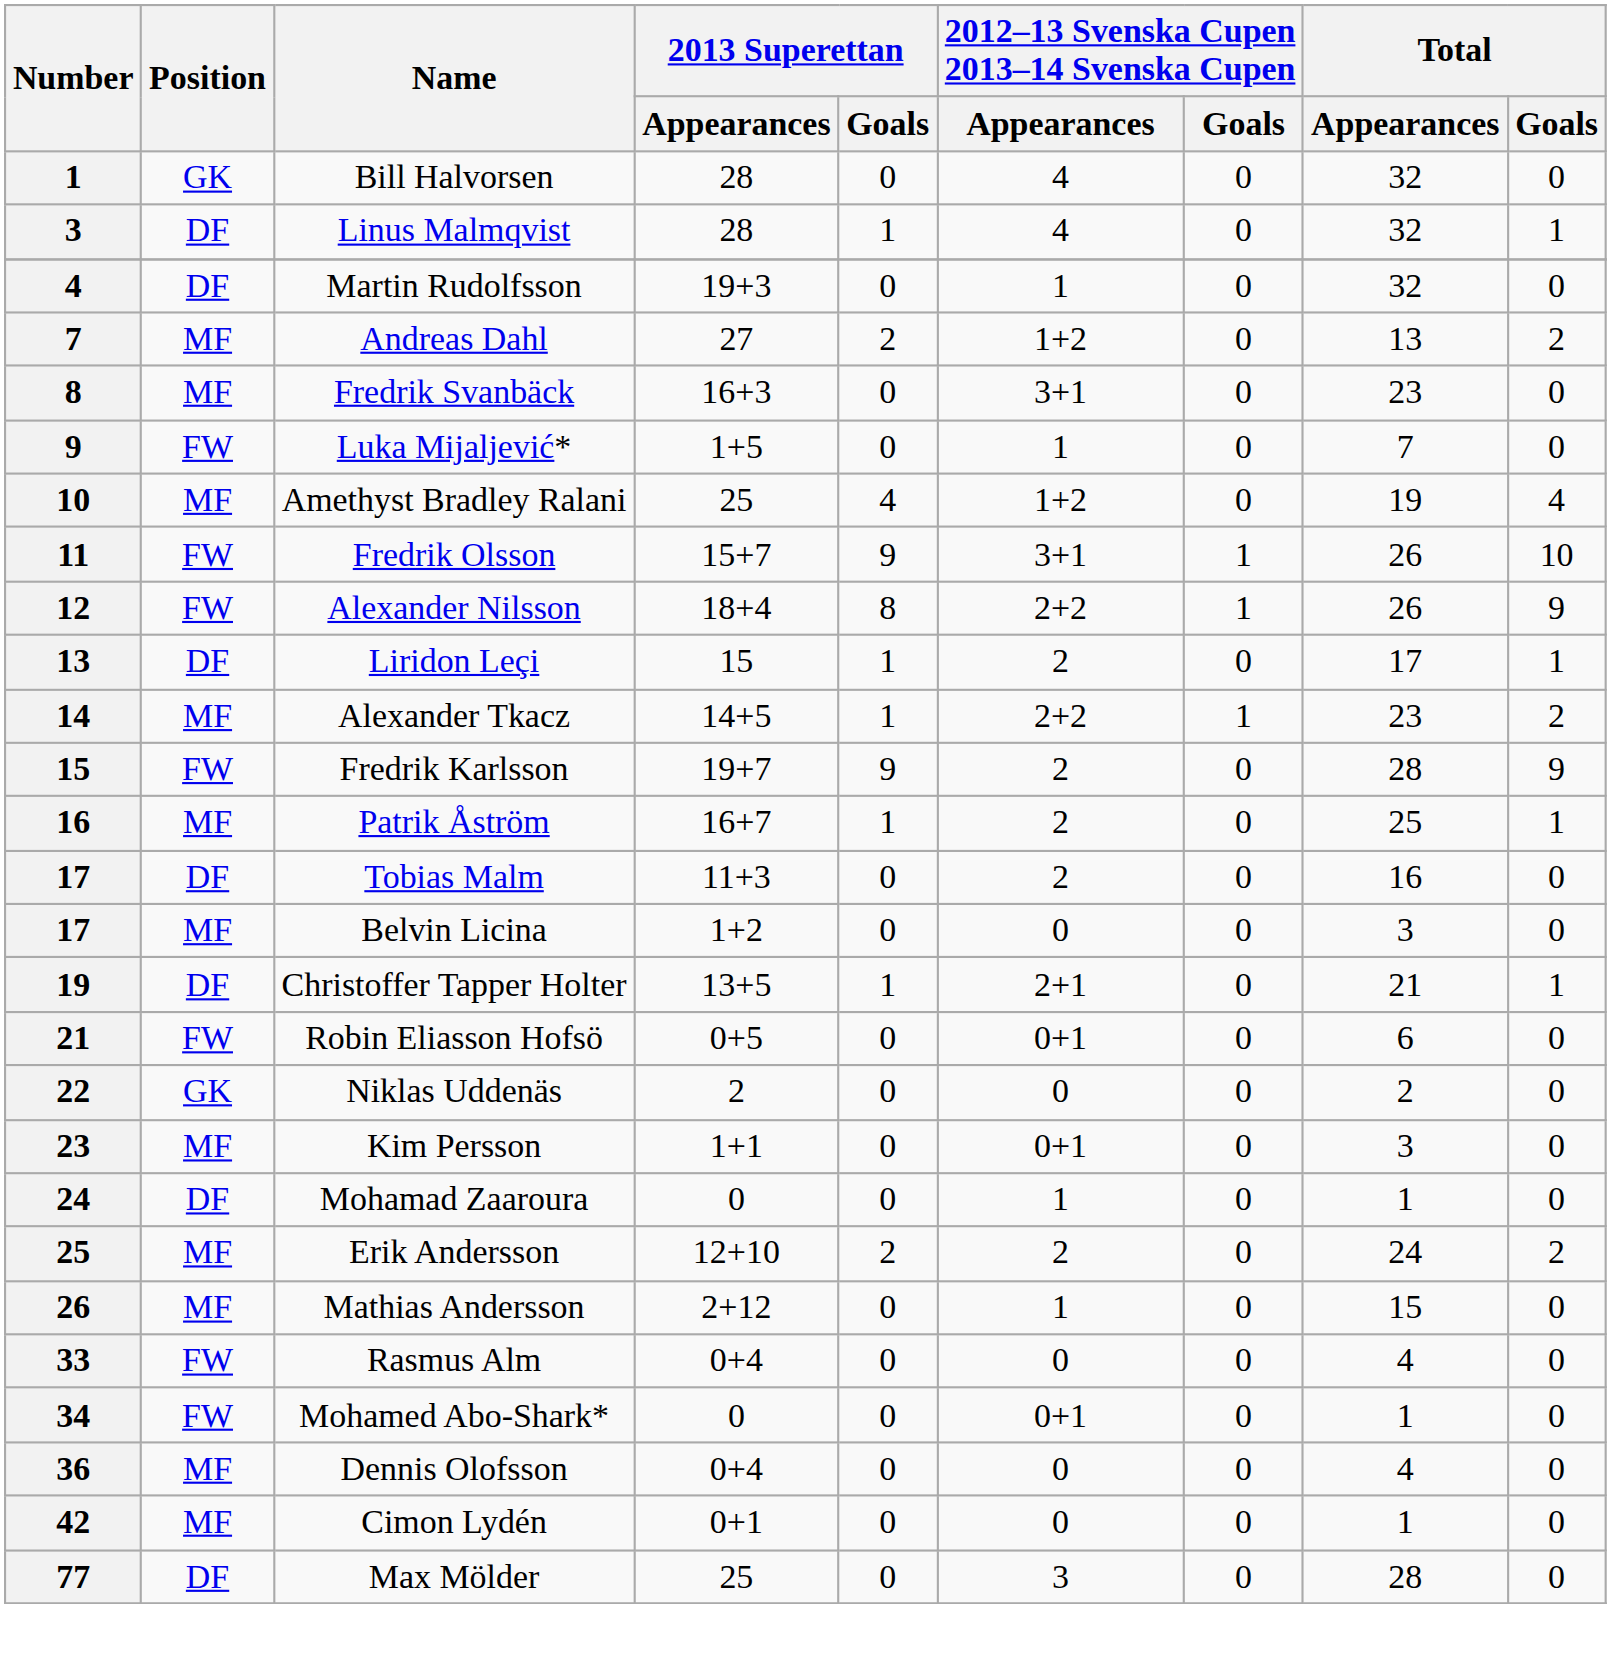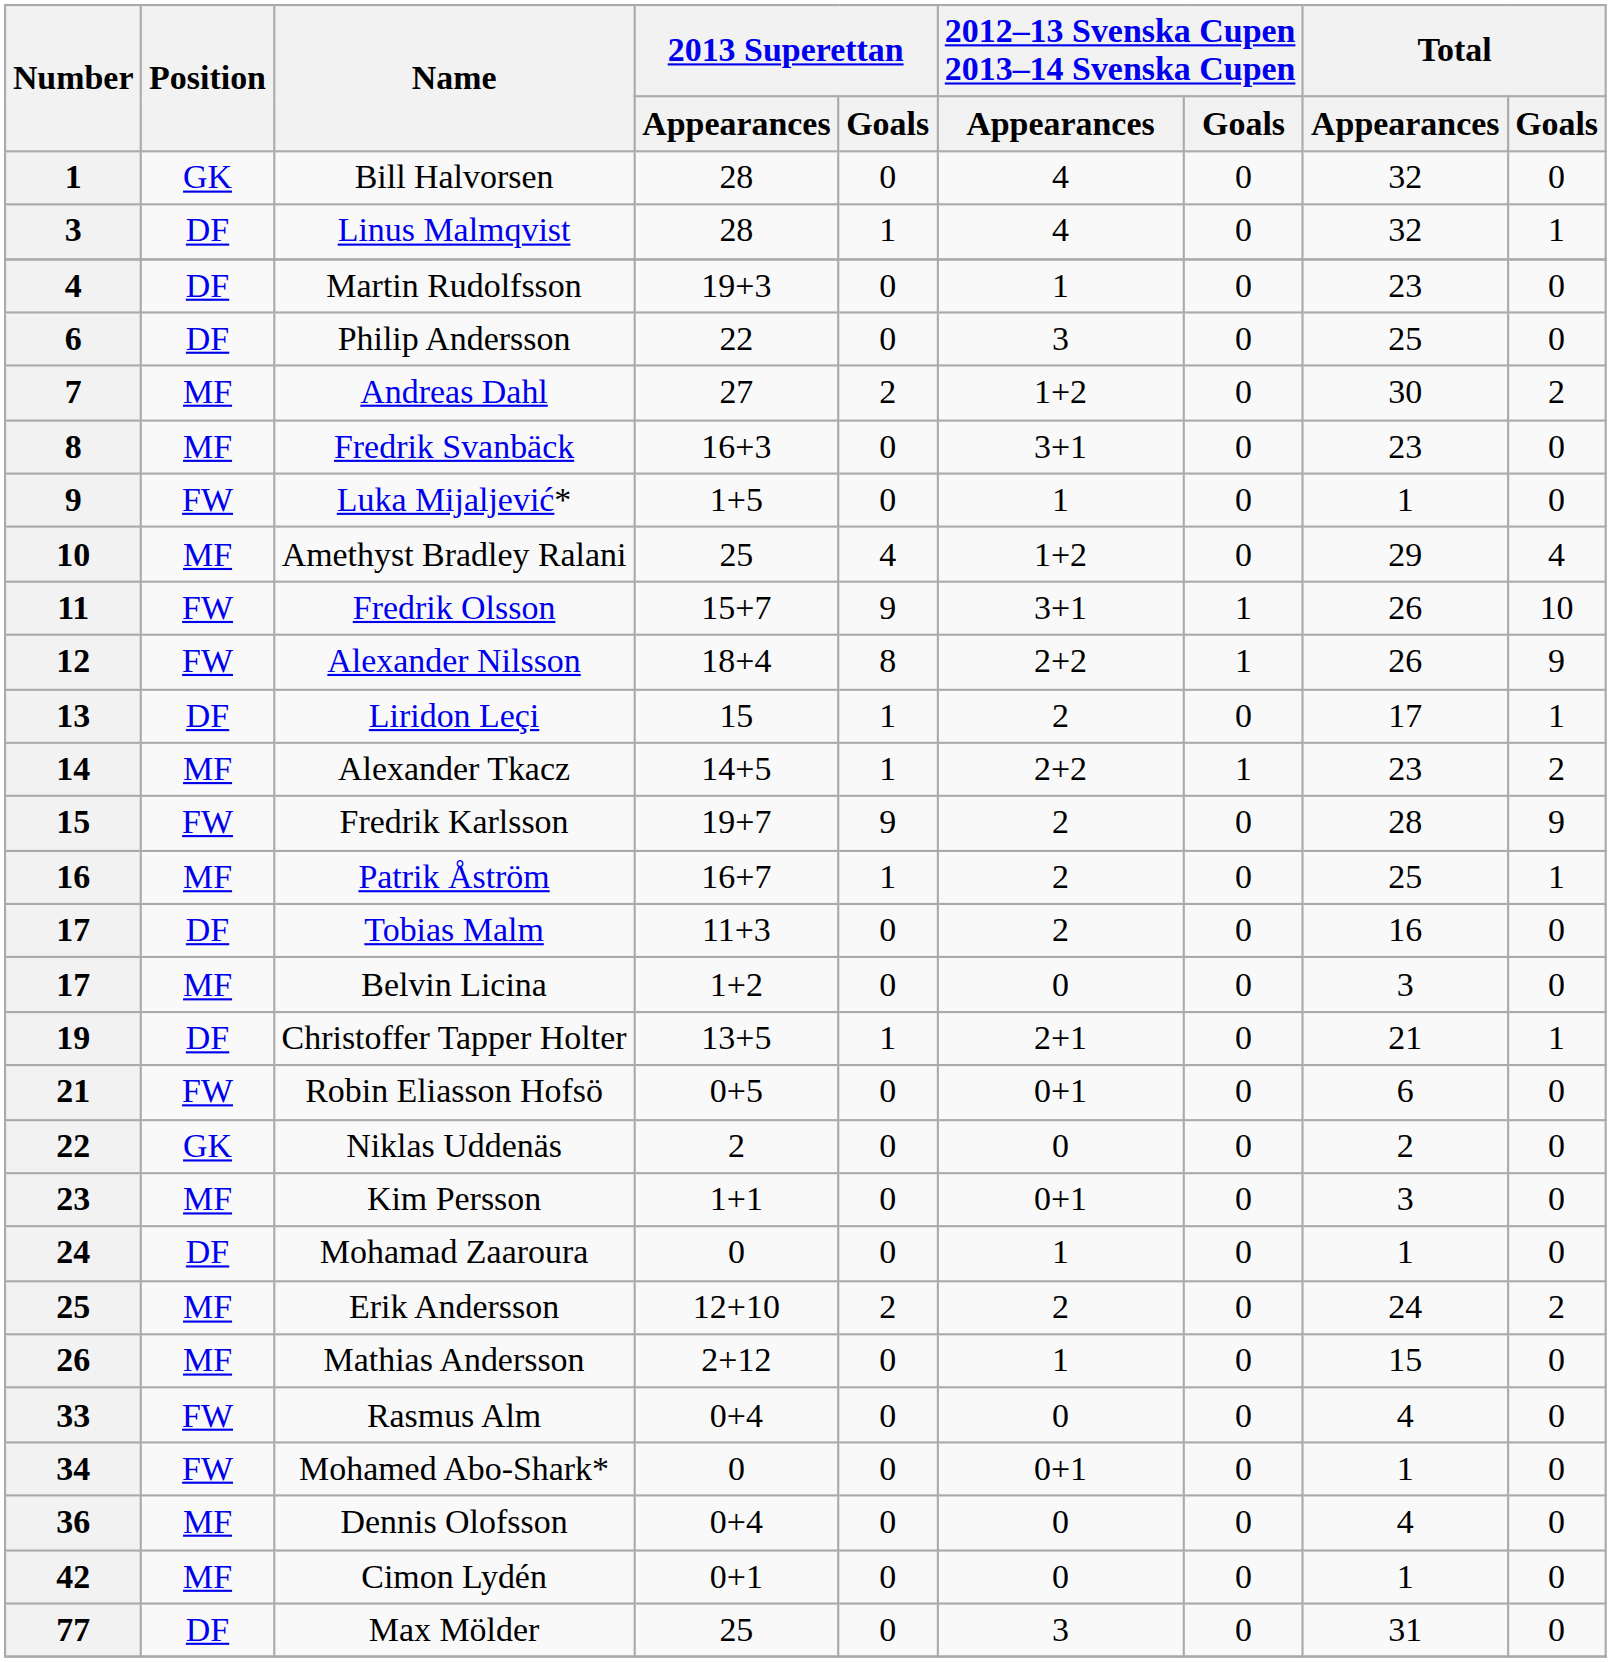 <table class="wikitable sortable plainrowheaders" style="text-align:center">
 <tr>
 <th rowspan=2 scope=col>Number</th>
 <th rowspan=2 scope=col>Position</th>
 <th rowspan=2 scope=col>Name</th>
 <th colspan=2><a href='#'>2013 Superettan</a></th>
 <th colspan=2><a href='#'>2012–13 Svenska Cupen</a><br><a href='#'>2013–14 Svenska Cupen</a></th>
 <th colspan=2>Total</th>
 </tr>
 <tr>
 <th>Appearances</th>
 <th>Goals</th>
 <th>Appearances</th>
 <th>Goals</th>
 <th>Appearances</th>
 <th>Goals</th>
 </tr>
 <tr>
 <th style="text-align:center" scope=row>1</th>
 <td><a href='#'>GK</a></td>
 <td>Bill Halvorsen<br></td>
 <td>28</td>
 <td>0<br></td>
 <td>4</td>
 <td>0<br></td>
 <td>32</td>
 <td>0</td>
 </tr>
 <tr>
 <th style="text-align:center" scope=row>3</th>
 <td><a href='#'>DF</a></td>
 <td><a href='#'>Linus Malmqvist</a><br></td>
 <td>28</td>
 <td>1<br></td>
 <td>4</td>
 <td>0<br></td>
 <td>32</td>
 <td>1</td>
 </tr>
 <tr>
 </tr>
 <tr>
 <th style="text-align:center" scope=row>4</th>
 <td><a href='#'>DF</a></td>
 <td>Martin Rudolfsson<br></td>
 <td>19+3</td>
 <td>0<br></td>
 <td>1</td>
 <td>0<br></td>
-<td>32</td>
+<td>23</td>
+<td>0</td>
+</tr>
+<tr>
+<th style="text-align:center" scope=row>6</th>
+<td><a href='#'>DF</a></td>
+<td>Philip Andersson<br></td>
+<td>22</td>
+<td>0<br></td>
+<td>3</td>
+<td>0<br></td>
+<td>25</td>
 <td>0</td>
 </tr>
 <tr>
 <th style="text-align:center" scope=row>7</th>
 <td><a href='#'>MF</a></td>
 <td><a href='#'>Andreas Dahl</a><br></td>
 <td>27</td>
 <td>2<br></td>
 <td>1+2</td>
 <td>0<br></td>
-<td>13</td>
+<td>30</td>
 <td>2</td>
 </tr>
 <tr>
 <th style="text-align:center" scope=row>8</th>
 <td><a href='#'>MF</a></td>
 <td><a href='#'>Fredrik Svanbäck</a><br></td>
 <td>16+3</td>
 <td>0<br></td>
 <td>3+1</td>
 <td>0<br></td>
 <td>23</td>
 <td>0</td>
 </tr>
 <tr>
 <th style="text-align:center" scope=row>9</th>
 <td><a href='#'>FW</a></td>
 <td><a href='#'>Luka Mijaljević</a>*<br></td>
 <td>1+5</td>
 <td>0<br></td>
 <td>1</td>
 <td>0<br></td>
-<td>7</td>
+<td>1</td>
 <td>0</td>
 </tr>
 <tr>
 <th style="text-align:center" scope=row>10</th>
 <td><a href='#'>MF</a></td>
 <td>Amethyst Bradley Ralani<br></td>
 <td>25</td>
 <td>4<br></td>
 <td>1+2</td>
 <td>0<br></td>
-<td>19</td>
+<td>29</td>
 <td>4</td>
 </tr>
 <tr>
 <th style="text-align:center" scope=row>11</th>
 <td><a href='#'>FW</a></td>
 <td><a href='#'>Fredrik Olsson</a><br></td>
 <td>15+7</td>
 <td>9<br></td>
 <td>3+1</td>
 <td>1<br></td>
 <td>26</td>
 <td>10</td>
 </tr>
 <tr>
 <th style="text-align:center" scope=row>12</th>
 <td><a href='#'>FW</a></td>
 <td><a href='#'>Alexander Nilsson</a><br></td>
 <td>18+4</td>
 <td>8<br></td>
 <td>2+2</td>
 <td>1<br></td>
 <td>26</td>
 <td>9</td>
 </tr>
 <tr>
 <th style="text-align:center" scope=row>13</th>
 <td><a href='#'>DF</a></td>
 <td><a href='#'>Liridon Leçi</a><br></td>
 <td>15</td>
 <td>1<br></td>
 <td>2</td>
 <td>0<br></td>
 <td>17</td>
 <td>1</td>
 </tr>
 <tr>
 <th style="text-align:center" scope=row>14</th>
 <td><a href='#'>MF</a></td>
 <td>Alexander Tkacz<br></td>
 <td>14+5</td>
 <td>1<br></td>
 <td>2+2</td>
 <td>1<br></td>
 <td>23</td>
 <td>2</td>
 </tr>
 <tr>
 <th style="text-align:center" scope=row>15</th>
 <td><a href='#'>FW</a></td>
 <td>Fredrik Karlsson<br></td>
 <td>19+7</td>
 <td>9<br></td>
 <td>2</td>
 <td>0<br></td>
 <td>28</td>
 <td>9</td>
 </tr>
 <tr>
 <th style="text-align:center" scope=row>16</th>
 <td><a href='#'>MF</a></td>
 <td><a href='#'>Patrik Åström</a><br></td>
 <td>16+7</td>
 <td>1<br></td>
 <td>2</td>
 <td>0<br></td>
 <td>25</td>
 <td>1</td>
 </tr>
 <tr>
 <th style="text-align:center" scope=row>17</th>
 <td><a href='#'>DF</a></td>
 <td><a href='#'>Tobias Malm</a><br></td>
 <td>11+3</td>
 <td>0<br></td>
 <td>2</td>
 <td>0<br></td>
 <td>16</td>
 <td>0</td>
 </tr>
 <tr>
 <th style="text-align:center" scope=row>17</th>
 <td><a href='#'>MF</a></td>
 <td>Belvin Licina<br></td>
 <td>1+2</td>
 <td>0<br></td>
 <td>0</td>
 <td>0<br></td>
 <td>3</td>
 <td>0</td>
 </tr>
 <tr>
 <th style="text-align:center" scope=row>19</th>
 <td><a href='#'>DF</a></td>
 <td>Christoffer Tapper Holter<br></td>
 <td>13+5</td>
 <td>1<br></td>
 <td>2+1</td>
 <td>0<br></td>
 <td>21</td>
 <td>1</td>
 </tr>
 <tr>
 <th style="text-align:center" scope=row>21</th>
 <td><a href='#'>FW</a></td>
 <td>Robin Eliasson Hofsö<br></td>
 <td>0+5</td>
 <td>0<br></td>
 <td>0+1</td>
 <td>0<br></td>
 <td>6</td>
 <td>0</td>
 </tr>
 <tr>
 <th style="text-align:center" scope=row>22</th>
 <td><a href='#'>GK</a></td>
 <td>Niklas Uddenäs<br></td>
 <td>2</td>
 <td>0<br></td>
 <td>0</td>
 <td>0<br></td>
 <td>2</td>
 <td>0</td>
 </tr>
 <tr>
 <th style="text-align:center" scope=row>23</th>
 <td><a href='#'>MF</a></td>
 <td>Kim Persson<br></td>
 <td>1+1</td>
 <td>0<br></td>
 <td>0+1</td>
 <td>0<br></td>
 <td>3</td>
 <td>0</td>
 </tr>
 <tr>
 <th style="text-align:center" scope=row>24</th>
 <td><a href='#'>DF</a></td>
 <td>Mohamad Zaaroura<br></td>
 <td>0</td>
 <td>0<br></td>
 <td>1</td>
 <td>0<br></td>
 <td>1</td>
 <td>0</td>
 </tr>
 <tr>
 <th style="text-align:center" scope=row>25</th>
 <td><a href='#'>MF</a></td>
 <td>Erik Andersson<br></td>
 <td>12+10</td>
 <td>2<br></td>
 <td>2</td>
 <td>0<br></td>
 <td>24</td>
 <td>2</td>
 </tr>
 <tr>
 <th style="text-align:center" scope=row>26</th>
 <td><a href='#'>MF</a></td>
 <td>Mathias Andersson<br></td>
 <td>2+12</td>
 <td>0<br></td>
 <td>1</td>
 <td>0<br></td>
 <td>15</td>
 <td>0</td>
 </tr>
 <tr>
 <th style="text-align:center" scope=row>33</th>
 <td><a href='#'>FW</a></td>
 <td>Rasmus Alm<br></td>
 <td>0+4</td>
 <td>0<br></td>
 <td>0</td>
 <td>0<br></td>
 <td>4</td>
 <td>0</td>
 </tr>
 <tr>
 <th style="text-align:center" scope=row>34</th>
 <td><a href='#'>FW</a></td>
 <td>Mohamed Abo-Shark*<br></td>
 <td>0</td>
 <td>0<br></td>
 <td>0+1</td>
 <td>0<br></td>
 <td>1</td>
 <td>0</td>
 </tr>
 <tr>
 <th style="text-align:center" scope=row>36</th>
 <td><a href='#'>MF</a></td>
 <td>Dennis Olofsson<br></td>
 <td>0+4</td>
 <td>0<br></td>
 <td>0</td>
 <td>0<br></td>
 <td>4</td>
 <td>0</td>
 </tr>
 <tr>
 <th style="text-align:center" scope=row>42</th>
 <td><a href='#'>MF</a></td>
 <td>Cimon Lydén<br></td>
 <td>0+1</td>
 <td>0<br></td>
 <td>0</td>
 <td>0<br></td>
 <td>1</td>
 <td>0</td>
 </tr>
 <tr>
 <th style="text-align:center" scope=row>77</th>
 <td><a href='#'>DF</a></td>
 <td>Max Mölder<br></td>
 <td>25</td>
 <td>0<br></td>
 <td>3</td>
 <td>0<br></td>
-<td>28</td>
+<td>31</td>
 <td>0</td>
 </tr>
 <tr>
 </tr>
 </table>
